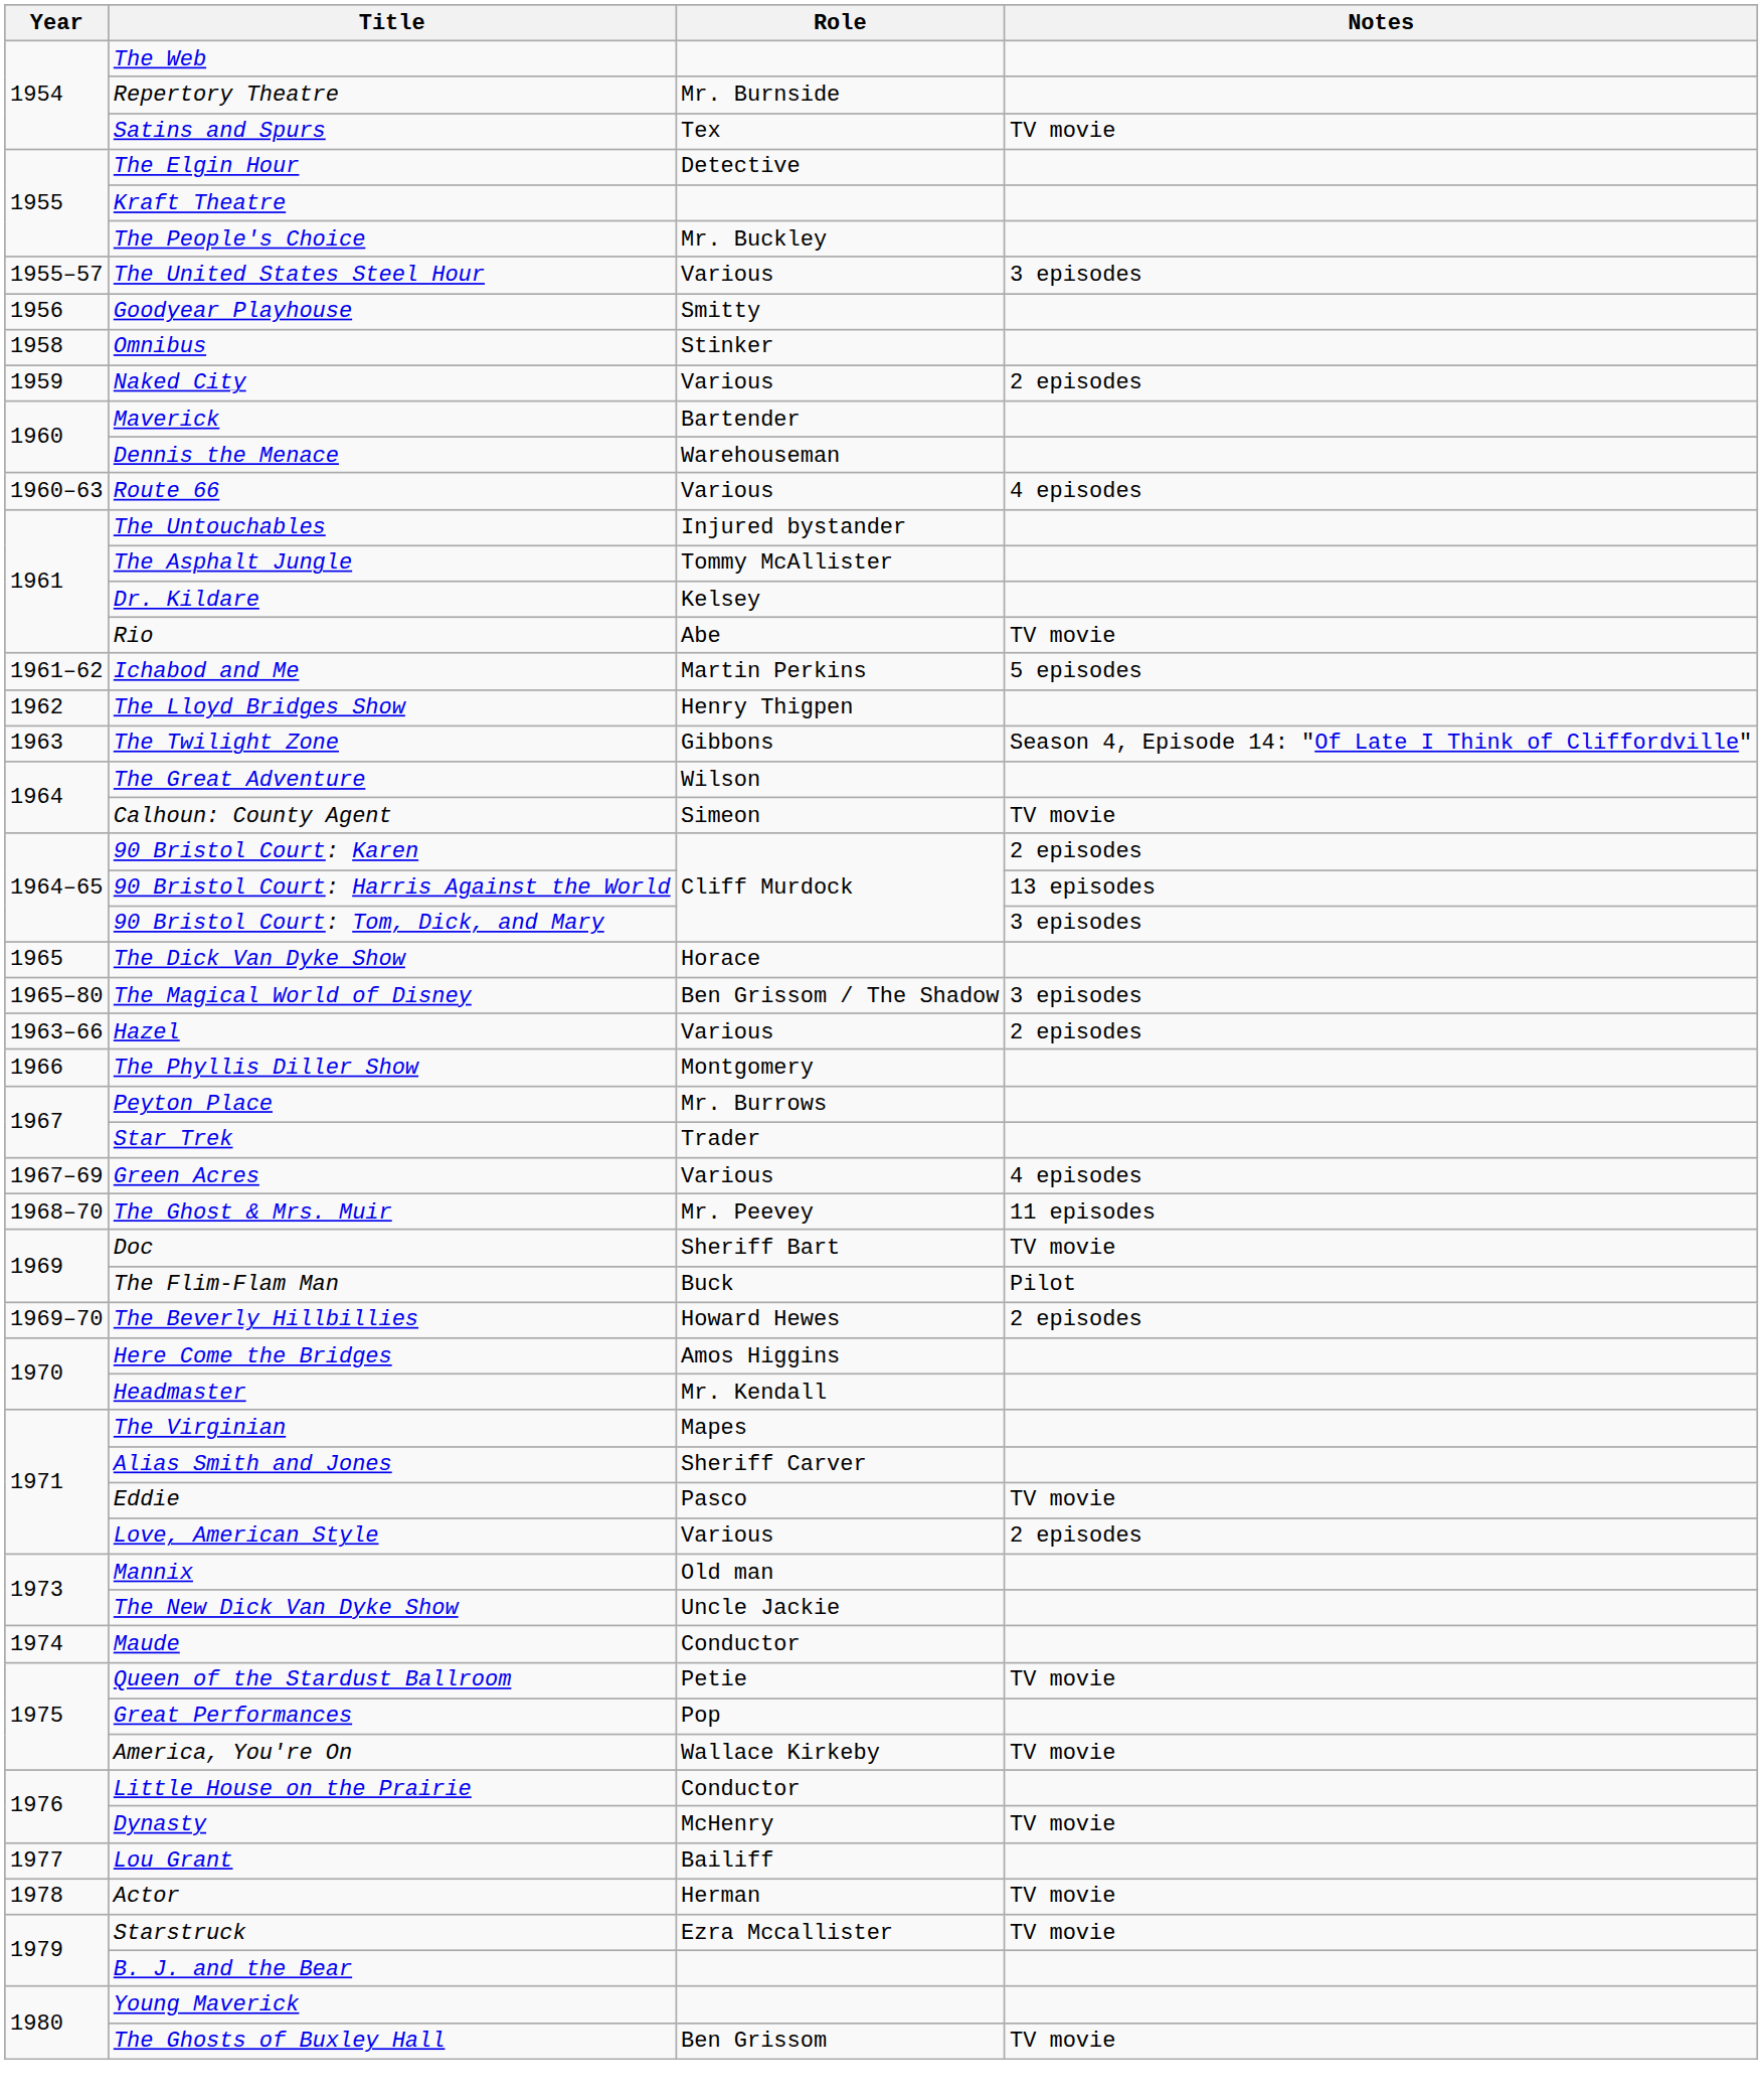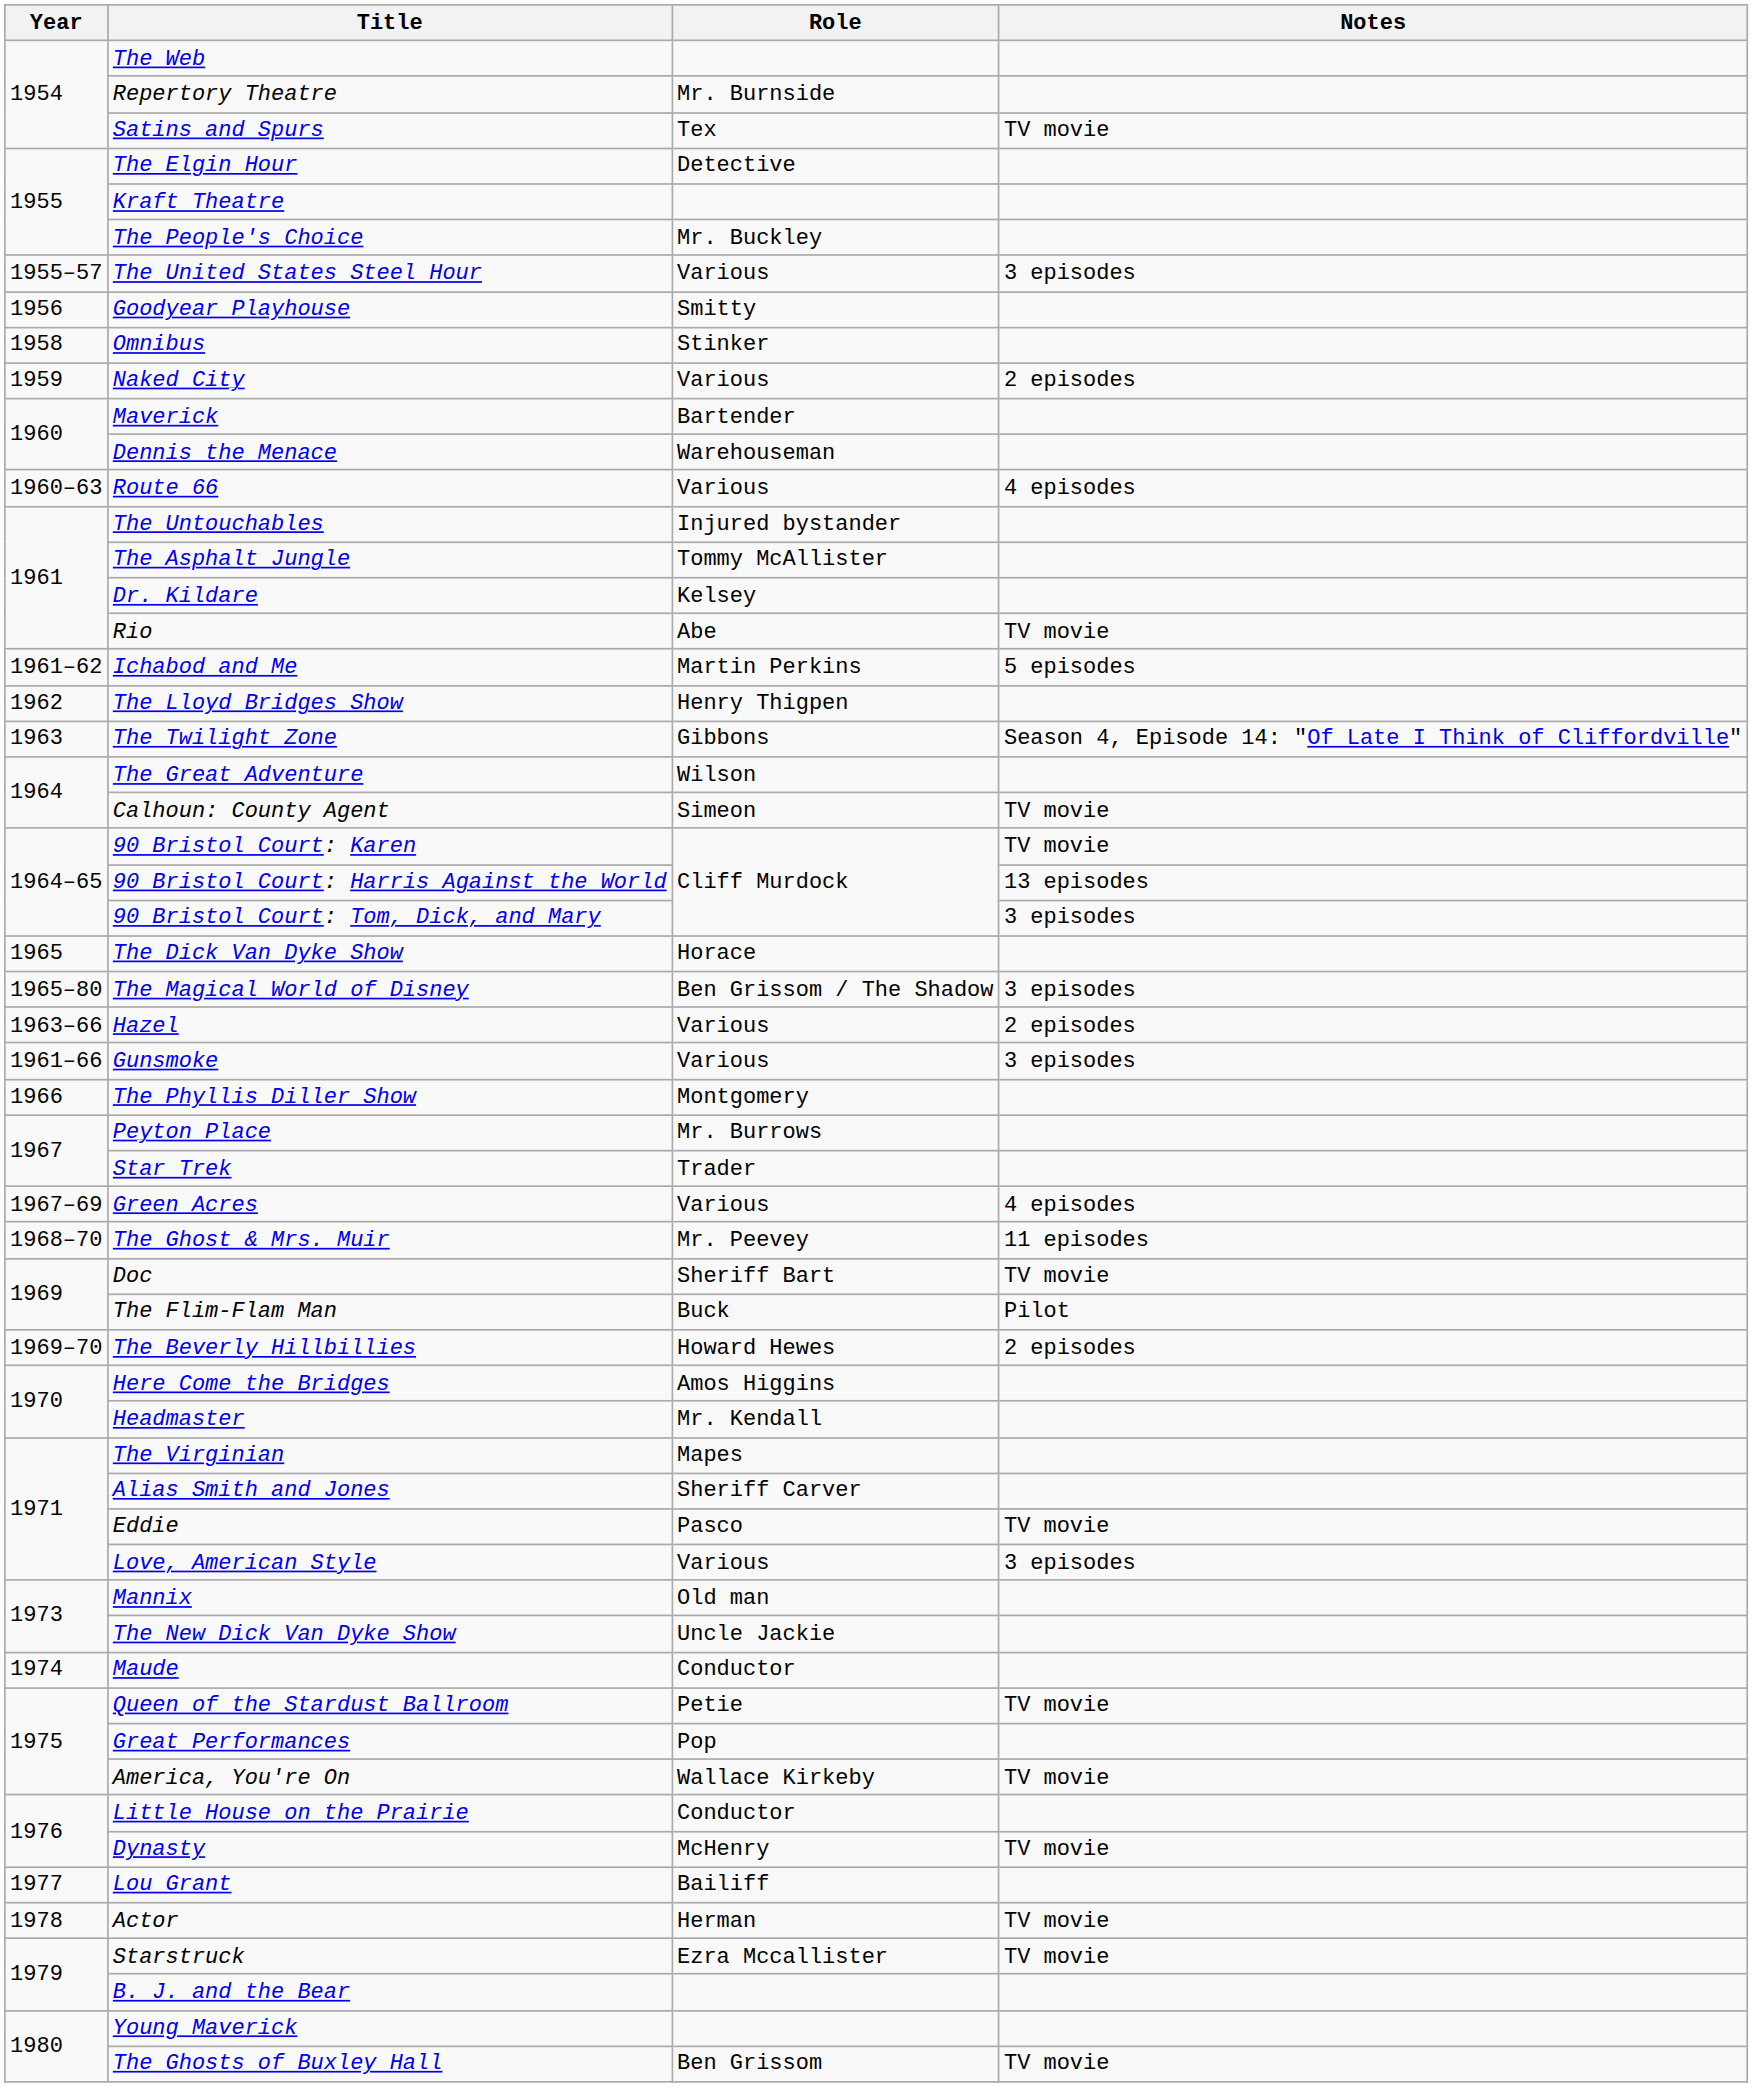 <table class="wikitable sortable">
 <tr>
 <th>Year</th>
 <th>Title</th>
 <th>Role</th>
 <th>Notes</th>
 </tr>
 <tr>
 <td rowspan="3">1954</td>
 <td><em><a href='#'>The Web</a></em></td>
 <td></td>
 <td></td>
 </tr>
 <tr>
 <td><em>Repertory Theatre</em></td>
 <td>Mr. Burnside</td>
 <td></td>
 </tr>
 <tr>
 <td><em><a href='#'>Satins and Spurs</a></em></td>
 <td>Tex</td>
 <td>TV movie</td>
 </tr>
 <tr>
 <td rowspan="3">1955</td>
 <td><em><a href='#'>The Elgin Hour</a></em></td>
 <td>Detective</td>
 <td></td>
 </tr>
 <tr>
 <td><em><a href='#'>Kraft Theatre</a></em></td>
 <td></td>
 <td></td>
 </tr>
 <tr>
 <td><em><a href='#'>The People's Choice</a></em></td>
 <td>Mr. Buckley</td>
 <td></td>
 </tr>
 <tr>
 <td>1955–57</td>
 <td><em><a href='#'>The United States Steel Hour</a></em></td>
 <td>Various</td>
 <td>3 episodes</td>
 </tr>
 <tr>
 <td>1956</td>
 <td><em><a href='#'>Goodyear Playhouse</a></em></td>
 <td>Smitty</td>
 <td></td>
 </tr>
 <tr>
 <td>1958</td>
 <td><em><a href='#'>Omnibus</a></em></td>
 <td>Stinker</td>
 <td></td>
 </tr>
 <tr>
 <td>1959</td>
 <td><em><a href='#'>Naked City</a></em></td>
 <td>Various</td>
 <td>2 episodes</td>
 </tr>
 <tr>
 <td rowspan="2">1960</td>
 <td><em><a href='#'>Maverick</a></em></td>
 <td>Bartender</td>
 <td></td>
 </tr>
 <tr>
 <td><em><a href='#'>Dennis the Menace</a></em></td>
 <td>Warehouseman</td>
 <td></td>
 </tr>
 <tr>
 <td>1960–63</td>
 <td><em><a href='#'>Route 66</a></em></td>
 <td>Various</td>
 <td>4 episodes</td>
 </tr>
 <tr>
 <td rowspan="4">1961</td>
 <td><em><a href='#'>The Untouchables</a></em></td>
 <td>Injured bystander</td>
 <td></td>
 </tr>
 <tr>
 <td><em><a href='#'>The Asphalt Jungle</a></em></td>
 <td>Tommy McAllister</td>
 <td></td>
 </tr>
 <tr>
 <td><em><a href='#'>Dr. Kildare</a></em></td>
 <td>Kelsey</td>
 <td></td>
 </tr>
 <tr>
 <td><em>Rio</em></td>
 <td>Abe</td>
 <td>TV movie</td>
 </tr>
 <tr>
 <td>1961–62</td>
 <td><em><a href='#'>Ichabod and Me</a></em></td>
 <td>Martin Perkins</td>
 <td>5 episodes</td>
 </tr>
 <tr>
 <td>1962</td>
 <td><em><a href='#'>The Lloyd Bridges Show</a></em></td>
 <td>Henry Thigpen</td>
 <td></td>
 </tr>
 <tr>
 <td>1963</td>
 <td><em><a href='#'>The Twilight Zone</a></em></td>
 <td>Gibbons</td>
 <td>Season 4, Episode 14: "<a href='#'>Of Late I Think of Cliffordville</a>"</td>
 </tr>
 <tr>
 <td rowspan="2">1964</td>
 <td><em><a href='#'>The Great Adventure</a></em></td>
 <td>Wilson</td>
 <td></td>
 </tr>
 <tr>
 <td><em>Calhoun: County Agent</em></td>
 <td>Simeon</td>
 <td>TV movie</td>
 </tr>
 <tr>
 <td rowspan="3">1964–65</td>
 <td><em><a href='#'>90 Bristol Court</a>:</em> <em><a href='#'>Karen</a></em></td>
 <td rowspan="3">Cliff Murdock</td>
-<td>2 episodes</td>
+<td>TV movie</td>
 </tr>
 <tr>
 <td><em><a href='#'>90 Bristol Court</a>:</em> <em><a href='#'>Harris Against the World</a></em></td>
 <td>13 episodes</td>
 </tr>
 <tr>
 <td><em><a href='#'>90 Bristol Court</a>:</em> <em><a href='#'>Tom, Dick, and Mary</a></em></td>
 <td>3 episodes</td>
 </tr>
 <tr>
 <td>1965</td>
 <td><em><a href='#'>The Dick Van Dyke Show</a></em></td>
 <td>Horace</td>
 <td></td>
 </tr>
 <tr>
 <td>1965–80</td>
 <td><em><a href='#'>The Magical World of Disney</a></em></td>
 <td>Ben Grissom / The Shadow</td>
 <td>3 episodes</td>
 </tr>
 <tr>
 <td>1963–66</td>
 <td><em><a href='#'>Hazel</a></em></td>
 <td>Various</td>
 <td>2 episodes</td>
+</tr>
+<tr>
+<td>1961–66</td>
+<td><em><a href='#'>Gunsmoke</a></em></td>
+<td>Various</td>
+<td>3 episodes</td>
 </tr>
 <tr>
 <td>1966</td>
 <td><em><a href='#'>The Phyllis Diller Show</a></em></td>
 <td>Montgomery</td>
 <td></td>
 </tr>
 <tr>
 <td rowspan="2">1967</td>
 <td><em><a href='#'>Peyton Place</a></em></td>
 <td>Mr. Burrows</td>
 <td></td>
 </tr>
 <tr>
 <td><em><a href='#'>Star Trek</a></em></td>
 <td>Trader</td>
 <td></td>
 </tr>
 <tr>
 <td>1967–69</td>
 <td><em><a href='#'>Green Acres</a></em></td>
 <td>Various</td>
 <td>4 episodes</td>
 </tr>
 <tr>
 <td>1968–70</td>
 <td><em><a href='#'>The Ghost & Mrs. Muir</a></em></td>
 <td>Mr. Peevey</td>
 <td>11 episodes</td>
 </tr>
 <tr>
 <td rowspan="2">1969</td>
 <td><em>Doc</em></td>
 <td>Sheriff Bart</td>
 <td>TV movie</td>
 </tr>
 <tr>
 <td><em>The Flim-Flam Man</em></td>
 <td>Buck</td>
 <td>Pilot</td>
 </tr>
 <tr>
 <td>1969–70</td>
 <td><em><a href='#'>The Beverly Hillbillies</a></em></td>
 <td>Howard Hewes</td>
 <td>2 episodes</td>
 </tr>
 <tr>
 <td rowspan="2">1970</td>
 <td><em><a href='#'>Here Come the Bridges</a></em></td>
 <td>Amos Higgins</td>
 <td></td>
 </tr>
 <tr>
 <td><em><a href='#'>Headmaster</a></em></td>
 <td>Mr. Kendall</td>
 <td></td>
 </tr>
 <tr>
 <td rowspan="4">1971</td>
 <td><em><a href='#'>The Virginian</a></em></td>
 <td>Mapes</td>
 <td></td>
 </tr>
 <tr>
 <td><em><a href='#'>Alias Smith and Jones</a></em></td>
 <td>Sheriff Carver</td>
 <td></td>
 </tr>
 <tr>
 <td><em>Eddie</em></td>
 <td>Pasco</td>
 <td>TV movie</td>
 </tr>
 <tr>
 <td><em><a href='#'>Love, American Style</a></em></td>
 <td>Various</td>
-<td>2 episodes</td>
+<td>3 episodes</td>
 </tr>
 <tr>
 <td rowspan="2">1973</td>
 <td><em><a href='#'>Mannix</a></em></td>
 <td>Old man</td>
 <td></td>
 </tr>
 <tr>
 <td><em><a href='#'>The New Dick Van Dyke Show</a></em></td>
 <td>Uncle Jackie</td>
 <td></td>
 </tr>
 <tr>
 <td>1974</td>
 <td><em><a href='#'>Maude</a></em></td>
 <td>Conductor</td>
 <td></td>
 </tr>
 <tr>
 <td rowspan="3">1975</td>
 <td><em><a href='#'>Queen of the Stardust Ballroom</a></em></td>
 <td>Petie</td>
 <td>TV movie</td>
 </tr>
 <tr>
 <td><em><a href='#'>Great Performances</a></em></td>
 <td>Pop</td>
 <td></td>
 </tr>
 <tr>
 <td><em>America, You're On</em></td>
 <td>Wallace Kirkeby</td>
 <td>TV movie</td>
 </tr>
 <tr>
 <td rowspan="2">1976</td>
 <td><em><a href='#'>Little House on the Prairie</a></em></td>
 <td>Conductor</td>
 <td></td>
 </tr>
 <tr>
 <td><em><a href='#'>Dynasty</a></em></td>
 <td>McHenry</td>
 <td>TV movie</td>
 </tr>
 <tr>
 <td>1977</td>
 <td><em><a href='#'>Lou Grant</a></em></td>
 <td>Bailiff</td>
 <td></td>
 </tr>
 <tr>
 <td>1978</td>
 <td><em>Actor</em></td>
 <td>Herman</td>
 <td>TV movie</td>
 </tr>
 <tr>
 <td rowspan="2">1979</td>
 <td><em>Starstruck</em></td>
 <td>Ezra Mccallister</td>
 <td>TV movie</td>
 </tr>
 <tr>
 <td><em><a href='#'>B. J. and the Bear</a></em></td>
 <td></td>
 <td></td>
 </tr>
 <tr>
 <td rowspan="2">1980</td>
 <td><em><a href='#'>Young Maverick</a></em></td>
 <td></td>
 <td></td>
 </tr>
 <tr>
 <td><em><a href='#'>The Ghosts of Buxley Hall</a></em></td>
 <td>Ben Grissom</td>
 <td>TV movie</td>
 </tr>
 </table>
